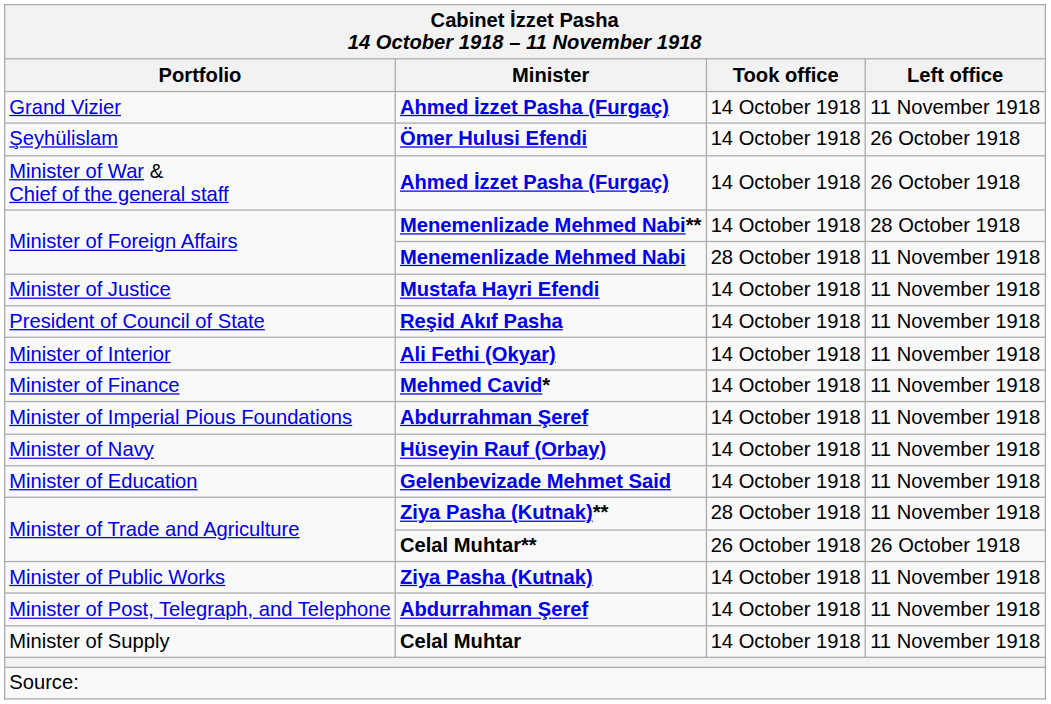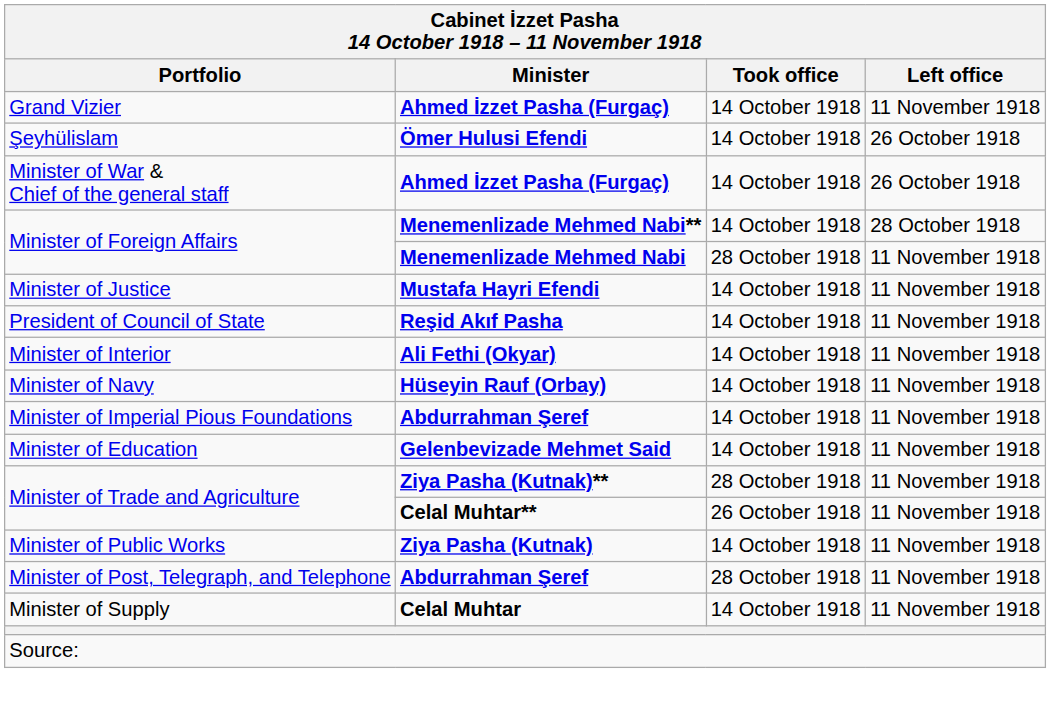 <table class="wikitable">
 <tr>
 <th colspan="4">Cabinet İzzet Pasha<br><em>14 October 1918 – 11 November 1918</em></th>
 </tr>
 <tr>
 <th>Portfolio</th>
 <th>Minister</th>
 <th>Took office</th>
 <th>Left office</th>
 </tr>
 <tr>
 <td><a href='#'>Grand Vizier</a></td>
 <td><a href='#'><strong>Ahmed İzzet Pasha (Furgaç)</strong></a></td>
 <td>14 October 1918</td>
 <td>11 November 1918</td>
 </tr>
 <tr>
 <td><a href='#'>Şeyhülislam</a></td>
 <td><a href='#'><strong>Ömer Hulusi Efendi</strong></a></td>
 <td>14 October 1918</td>
 <td>26 October 1918</td>
 </tr>
 <tr>
 <td><a href='#'>Minister of War</a> &<br><a href='#'>Chief of the general staff</a></td>
 <td><a href='#'><strong>Ahmed İzzet Pasha (Furgaç)</strong></a></td>
 <td>14 October 1918</td>
 <td>26 October 1918</td>
 </tr>
 <tr>
 <td rowspan="2"><a href='#'>Minister of Foreign Affairs</a></td>
 <td><strong><a href='#'>Menemenlizade Mehmed Nabi</a>**</strong></td>
 <td>14 October 1918</td>
 <td>28 October 1918</td>
 </tr>
 <tr>
 <td><strong><a href='#'>Menemenlizade Mehmed Nabi</a></strong></td>
 <td>28 October 1918</td>
 <td>11 November 1918</td>
 </tr>
 <tr>
 <td><a href='#'>Minister of Justice</a></td>
 <td><a href='#'><strong>Mustafa Hayri Efendi</strong></a></td>
 <td>14 October 1918</td>
 <td>11 November 1918</td>
 </tr>
 <tr>
 <td><a href='#'>President of Council of State</a></td>
 <td><a href='#'><strong>Reşid Akıf Pasha</strong></a></td>
 <td>14 October 1918</td>
 <td>11 November 1918</td>
 </tr>
 <tr>
 <td><a href='#'>Minister of Interior</a></td>
 <td><a href='#'><strong>Ali Fethi (Okyar)</strong></a></td>
 <td>14 October 1918</td>
 <td>11 November 1918</td>
 </tr>
 <tr>
-<td><a href='#'>Minister of Finance</a></td>
-<td><strong><a href='#'>Mehmed Cavid</a>*</strong></td>
+<td><a href='#'>Minister of Navy</a></td>
+<td><a href='#'><strong>Hüseyin Rauf (Orbay)</strong></a></td>
 <td>14 October 1918</td>
 <td>11 November 1918</td>
 </tr>
 <tr>
 <td><a href='#'>Minister of Imperial Pious Foundations</a></td>
 <td><a href='#'><strong>Abdurrahman Şeref</strong></a></td>
-<td>14 October 1918</td>
-<td>11 November 1918</td>
-</tr>
-<tr>
-<td><a href='#'>Minister of Navy</a></td>
-<td><a href='#'><strong>Hüseyin Rauf (Orbay)</strong></a></td>
 <td>14 October 1918</td>
 <td>11 November 1918</td>
 </tr>
 <tr>
 <td><a href='#'>Minister of Education</a></td>
 <td><a href='#'><strong>Gelenbevizade Mehmet Said</strong></a></td>
 <td>14 October 1918</td>
 <td>11 November 1918</td>
 </tr>
 <tr>
 <td rowspan="2"><a href='#'>Minister of Trade and Agriculture</a></td>
 <td><strong><a href='#'>Ziya Pasha (Kutnak)</a>**</strong></td>
 <td>28 October 1918</td>
 <td>11 November 1918</td>
 </tr>
 <tr>
 <td><strong>Celal Muhtar**</strong></td>
 <td>26 October 1918</td>
-<td>26 October 1918</td>
+<td>11 November 1918</td>
 </tr>
 <tr>
 <td><a href='#'>Minister of Public Works</a></td>
 <td><a href='#'><strong>Ziya Pasha (Kutnak)</strong></a></td>
 <td>14 October 1918</td>
 <td>11 November 1918</td>
 </tr>
 <tr>
 <td><a href='#'>Minister of Post, Telegraph, and Telephone</a></td>
 <td><a href='#'><strong>Abdurrahman Şeref</strong></a></td>
-<td>14 October 1918</td>
+<td>28 October 1918</td>
 <td>11 November 1918</td>
 </tr>
 <tr>
 <td>Minister of Supply</td>
 <td><strong>Celal Muhtar</strong></td>
 <td>14 October 1918</td>
 <td>11 November 1918</td>
 </tr>
 <tr>
 <th colspan="4"></th>
 </tr>
 <tr>
 <td colspan="4">Source:</td>
 </tr>
 </table>
